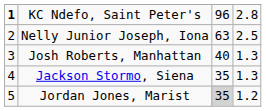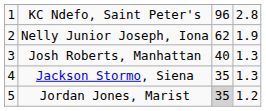 <table class="wikitable sortable" style="text-align:center">
 <tr>
 </tr>
 <tr>
-<td><strong>1</strong></td>
+<td>1</td>
 <td>KC Ndefo, Saint Peter's</td>
 <td>96</td>
 <td>2.8</td>
 </tr>
 <tr>
 <td>2</td>
 <td>Nelly Junior Joseph, Iona</td>
-<td>63</td>
-<td>2.5</td>
+<td>62</td>
+<td>1.9</td>
 </tr>
 <tr>
 <td>3</td>
 <td>Josh Roberts, Manhattan</td>
 <td>40</td>
 <td>1.3</td>
 </tr>
 <tr>
 <td>4</td>
 <td><a href='#'>Jackson Stormo</a>, Siena</td>
 <td>35</td>
 <td>1.3</td>
 </tr>
 <tr>
 <td>5</td>
 <td>Jordan Jones, Marist</td>
 <td style="background: lightgrey;">35</td>
 <td>1.2</td>
 </tr>
 </table>
